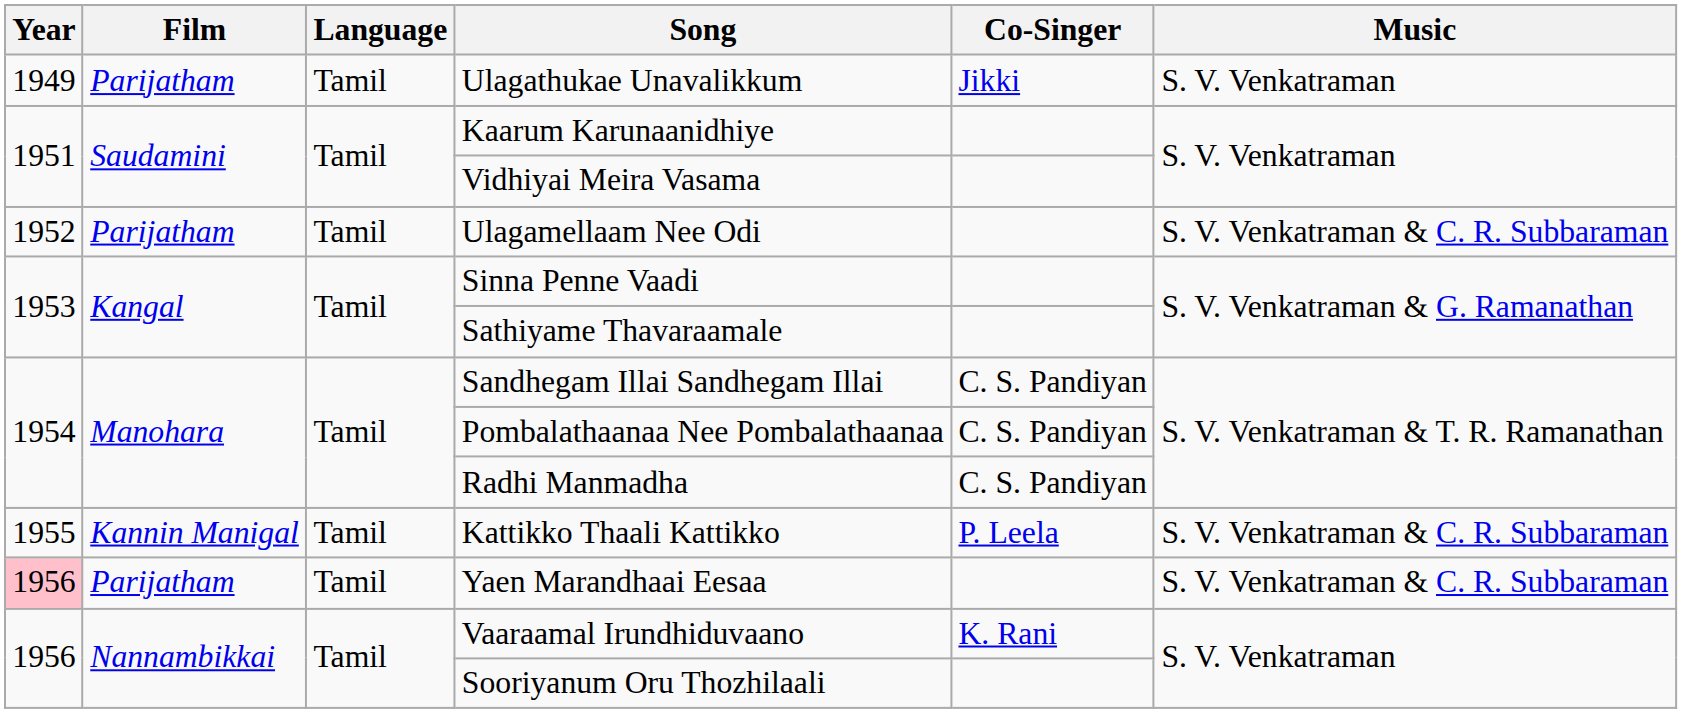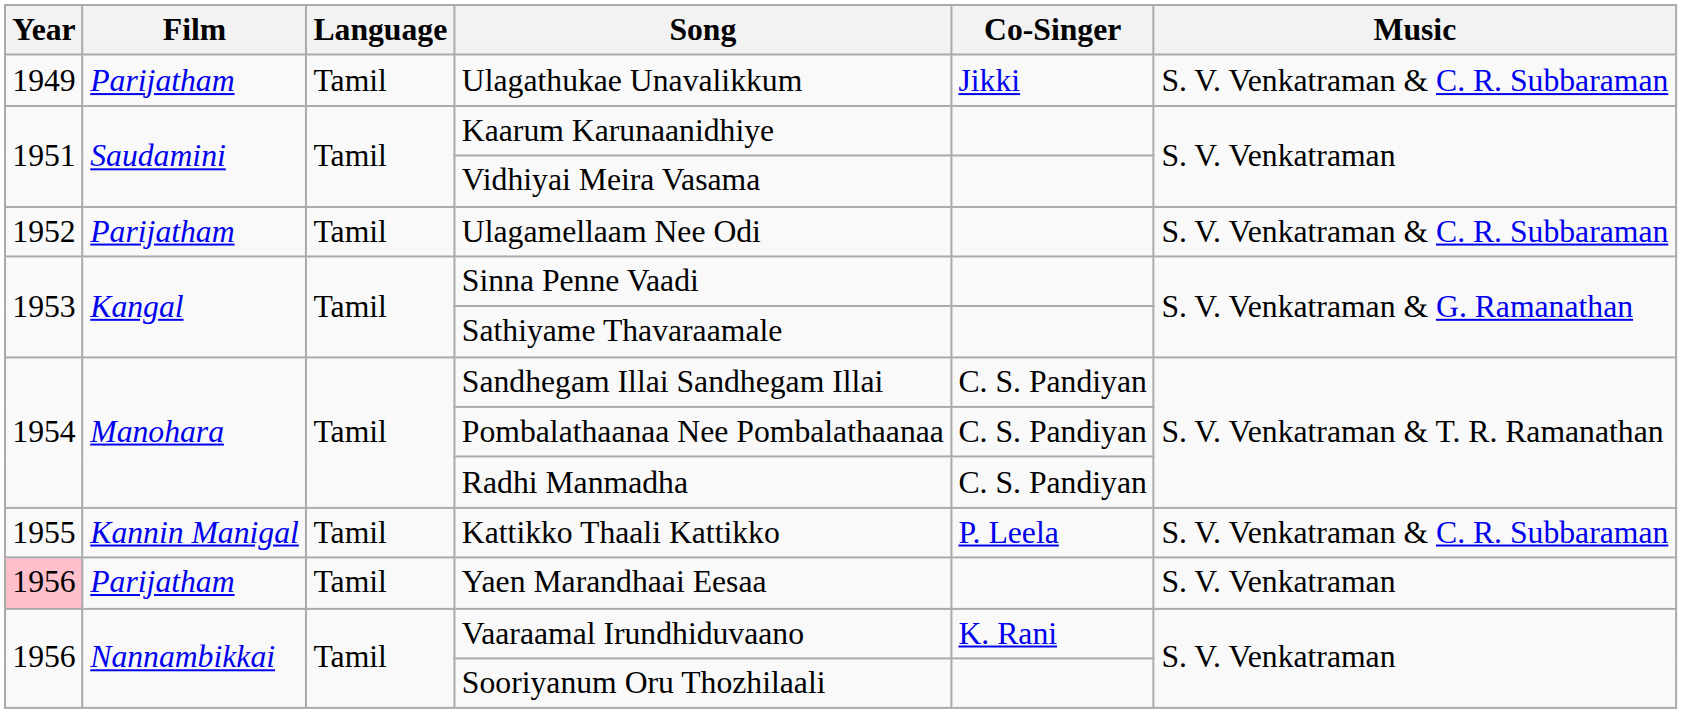 <table class="wikitable">
 <tr>
 <th>Year</th>
 <th>Film</th>
 <th>Language</th>
 <th>Song</th>
 <th>Co-Singer</th>
 <th>Music</th>
 </tr>
 <tr>
 <td>1949</td>
 <td><em><a href='#'>Parijatham</a></em></td>
 <td>Tamil</td>
 <td>Ulagathukae Unavalikkum</td>
 <td><a href='#'>Jikki</a></td>
-<td>S. V. Venkatraman</td>
+<td>S. V. Venkatraman & <a href='#'>C. R. Subbaraman</a></td>
 </tr>
 <tr>
 <td rowspan=2>1951</td>
 <td rowspan=2><em><a href='#'>Saudamini</a></em></td>
 <td rowspan=2>Tamil</td>
 <td>Kaarum Karunaanidhiye</td>
 <td></td>
 <td rowspan=2>S. V. Venkatraman</td>
 </tr>
 <tr>
 <td>Vidhiyai Meira Vasama</td>
 <td></td>
 </tr>
 <tr>
 <td>1952</td>
 <td><em><a href='#'>Parijatham</a></em></td>
 <td>Tamil</td>
 <td>Ulagamellaam Nee Odi</td>
 <td></td>
 <td>S. V. Venkatraman & <a href='#'>C. R. Subbaraman</a></td>
 </tr>
 <tr>
 <td rowspan=2>1953</td>
 <td rowspan=2><em><a href='#'>Kangal</a></em></td>
 <td rowspan=2>Tamil</td>
 <td>Sinna Penne Vaadi</td>
 <td></td>
 <td rowspan=2>S. V. Venkatraman & <a href='#'>G. Ramanathan</a></td>
 </tr>
 <tr>
 <td>Sathiyame Thavaraamale</td>
 <td></td>
 </tr>
 <tr>
 <td rowspan=3>1954</td>
 <td rowspan=3><em><a href='#'>Manohara</a></em></td>
 <td rowspan=3>Tamil</td>
 <td>Sandhegam Illai Sandhegam Illai</td>
 <td>C. S. Pandiyan</td>
 <td rowspan=3>S. V. Venkatraman & T. R. Ramanathan</td>
 </tr>
 <tr>
 <td>Pombalathaanaa Nee Pombalathaanaa</td>
 <td>C. S. Pandiyan</td>
 </tr>
 <tr>
 <td>Radhi Manmadha</td>
 <td>C. S. Pandiyan</td>
 </tr>
 <tr>
 <td>1955</td>
 <td><em><a href='#'>Kannin Manigal</a></em></td>
 <td>Tamil</td>
 <td>Kattikko Thaali Kattikko</td>
 <td><a href='#'>P. Leela</a></td>
 <td>S. V. Venkatraman & <a href='#'>C. R. Subbaraman</a></td>
 </tr>
 <tr>
 <td style="background: pink;">1956</td>
 <td><em><a href='#'>Parijatham</a></em></td>
 <td>Tamil</td>
 <td>Yaen Marandhaai Eesaa</td>
 <td></td>
-<td>S. V. Venkatraman & <a href='#'>C. R. Subbaraman</a></td>
+<td>S. V. Venkatraman</td>
 </tr>
 <tr>
 <td rowspan=2>1956</td>
 <td rowspan=2><em><a href='#'>Nannambikkai</a></em></td>
 <td rowspan=2>Tamil</td>
 <td>Vaaraamal Irundhiduvaano</td>
 <td><a href='#'>K. Rani</a></td>
 <td rowspan=2>S. V. Venkatraman</td>
 </tr>
 <tr>
 <td>Sooriyanum Oru Thozhilaali</td>
 <td></td>
 </tr>
 </table>
